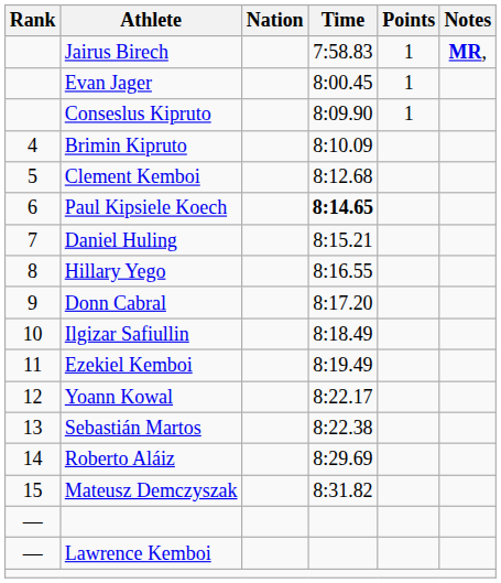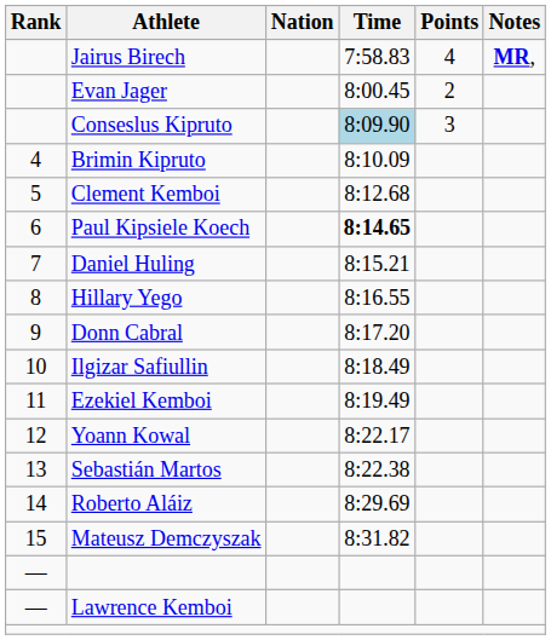 <table class="wikitable mw-datatable sortable" style="text-align:center;">
 <tr>
 <th>Rank</th>
 <th>Athlete</th>
 <th>Nation</th>
 <th>Time</th>
 <th>Points</th>
 <th>Notes</th>
 </tr>
 <tr>
 <td></td>
 <td align=left><a href='#'>Jairus Birech</a></td>
 <td align=left></td>
 <td>7:58.83</td>
-<td>1</td>
+<td>4</td>
 <td><strong><a href='#'>MR</a></strong>, </td>
 </tr>
 <tr>
 <td></td>
 <td align=left><a href='#'>Evan Jager</a></td>
 <td align=left></td>
 <td>8:00.45</td>
-<td>1</td>
+<td>2</td>
 <td><strong></strong></td>
 </tr>
 <tr>
 <td></td>
 <td align=left><a href='#'>Conseslus Kipruto</a></td>
 <td align=left></td>
-<td>8:09.90</td>
-<td>1</td>
+<td style="background: lightblue;">8:09.90</td>
+<td>3</td>
 <td></td>
 </tr>
 <tr>
 <td>4</td>
 <td align=left><a href='#'>Brimin Kipruto</a></td>
 <td align=left></td>
 <td>8:10.09</td>
 <td></td>
 <td></td>
 </tr>
 <tr>
 <td>5</td>
 <td align=left><a href='#'>Clement Kemboi</a></td>
 <td align=left></td>
 <td>8:12.68</td>
 <td></td>
 <td></td>
 </tr>
 <tr>
 <td>6</td>
 <td align=left><a href='#'>Paul Kipsiele Koech</a></td>
 <td align=left></td>
 <td><strong>8:14.65</strong></td>
 <td></td>
 <td></td>
 </tr>
 <tr>
 <td>7</td>
 <td align=left><a href='#'>Daniel Huling</a></td>
 <td align=left></td>
 <td>8:15.21</td>
 <td></td>
 <td></td>
 </tr>
 <tr>
 <td>8</td>
 <td align=left><a href='#'>Hillary Yego</a></td>
 <td align=left></td>
 <td>8:16.55</td>
 <td></td>
 <td></td>
 </tr>
 <tr>
 <td>9</td>
 <td align=left><a href='#'>Donn Cabral</a></td>
 <td align=left></td>
 <td>8:17.20</td>
 <td></td>
 <td></td>
 </tr>
 <tr>
 <td>10</td>
 <td align=left><a href='#'>Ilgizar Safiullin</a></td>
 <td align=left></td>
 <td>8:18.49</td>
 <td></td>
 <td></td>
 </tr>
 <tr>
 <td>11</td>
 <td align=left><a href='#'>Ezekiel Kemboi</a></td>
 <td align=left></td>
 <td>8:19.49</td>
 <td></td>
 <td></td>
 </tr>
 <tr>
 <td>12</td>
 <td align=left><a href='#'>Yoann Kowal</a></td>
 <td align=left></td>
 <td>8:22.17</td>
 <td></td>
 <td></td>
 </tr>
 <tr>
 <td>13</td>
 <td align=left><a href='#'>Sebastián Martos</a></td>
 <td align=left></td>
 <td>8:22.38</td>
 <td></td>
 <td></td>
 </tr>
 <tr>
 <td>14</td>
 <td align=left><a href='#'>Roberto Aláiz</a></td>
 <td align=left></td>
 <td>8:29.69</td>
 <td></td>
 <td></td>
 </tr>
 <tr>
 <td>15</td>
 <td align=left><a href='#'>Mateusz Demczyszak</a></td>
 <td align=left></td>
 <td>8:31.82</td>
 <td></td>
 <td></td>
 </tr>
 <tr>
 <td>—</td>
 <td align=left></td>
 <td align=left></td>
 <td></td>
 <td></td>
 <td></td>
 </tr>
 <tr>
 <td>—</td>
 <td align=left><a href='#'>Lawrence Kemboi</a></td>
 <td align=left></td>
 <td></td>
 <td></td>
 <td></td>
 </tr>
 <tr class="sortbottom">
 <td colspan=6></td>
 </tr>
 </table>
